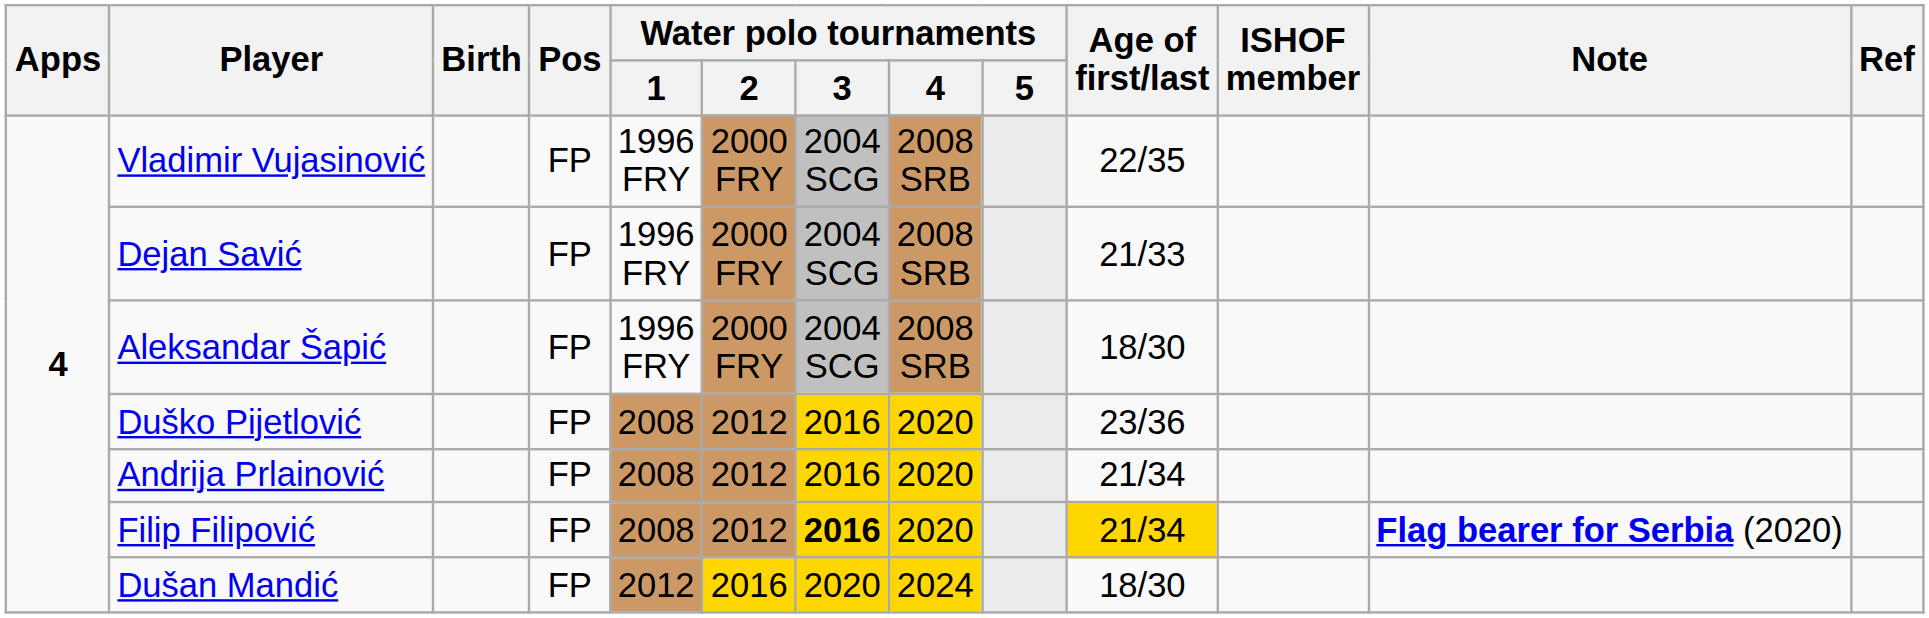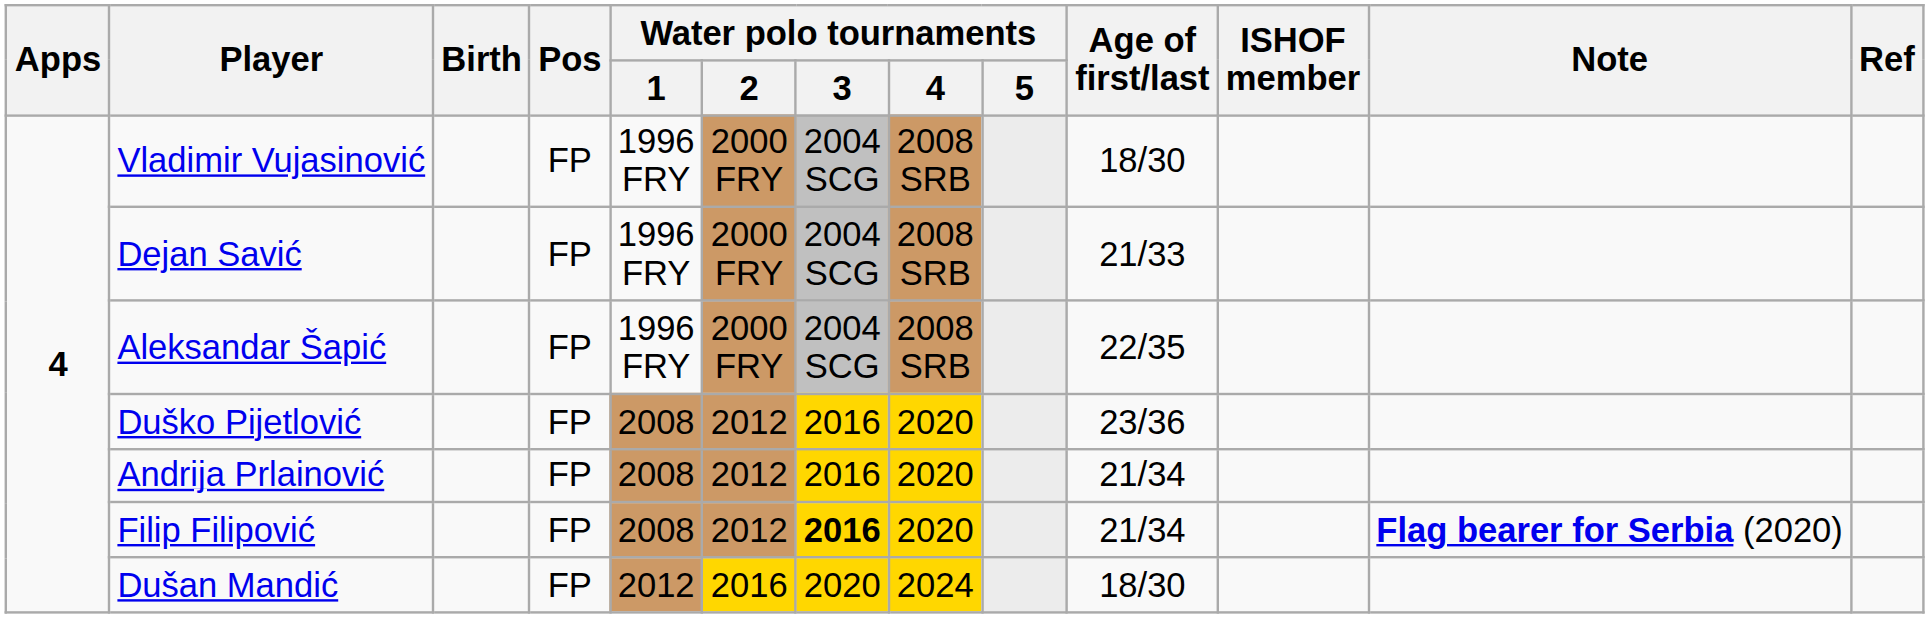 <table class="wikitable sortable" style="text-align: center; font-size: 90%; margin-left: 1em;">
 <tr>
 <th rowspan="2">Apps</th>
 <th rowspan="2">Player</th>
 <th rowspan="2">Birth</th>
 <th rowspan="2">Pos</th>
 <th colspan="5">Water polo tournaments</th>
 <th rowspan="2">Age of<br>first/last</th>
 <th rowspan="2">ISHOF<br>member</th>
 <th rowspan="2">Note</th>
 <th rowspan="2" class="unsortable">Ref</th>
 </tr>
 <tr>
 <th>1</th>
 <th style="width: 2em;" class="unsortable">2</th>
 <th style="width: 2em;" class="unsortable">3</th>
 <th style="width: 2em;" class="unsortable">4</th>
 <th style="width: 2em;" class="unsortable">5</th>
 </tr>
 <tr>
 <td rowspan="7"><strong>4</strong></td>
 <td style="text-align: left;" data-sort-value="Vujasinović, Vladimir"><a href='#'>Vladimir Vujasinović</a></td>
 <td></td>
 <td>FP</td>
 <td>1996<br>FRY</td>
 <td style="background-color: #cc9966;">2000<br>FRY</td>
 <td style="background-color: silver;">2004<br>SCG</td>
 <td style="background-color: #cc9966;">2008<br>SRB</td>
 <td style="background-color: #ececec;"></td>
-<td>22/35</td>
+<td>18/30</td>
 <td></td>
 <td style="text-align: left;"></td>
 <td></td>
 </tr>
 <tr>
 <td style="text-align: left;" data-sort-value="Savić, Dejan"><a href='#'>Dejan Savić</a></td>
 <td></td>
 <td>FP</td>
 <td>1996<br>FRY</td>
 <td style="background-color: #cc9966;">2000<br>FRY</td>
 <td style="background-color: silver;">2004<br>SCG</td>
 <td style="background-color: #cc9966;">2008<br>SRB</td>
 <td style="background-color: #ececec;"></td>
 <td>21/33</td>
 <td></td>
 <td style="text-align: left;"></td>
 <td></td>
 </tr>
 <tr>
 <td style="text-align: left;" data-sort-value="Šapić, Aleksandar"><a href='#'>Aleksandar Šapić</a></td>
 <td></td>
 <td>FP</td>
 <td>1996<br>FRY</td>
 <td style="background-color: #cc9966;">2000<br>FRY</td>
 <td style="background-color: silver;">2004<br>SCG</td>
 <td style="background-color: #cc9966;">2008<br>SRB</td>
 <td style="background-color: #ececec;"></td>
-<td>18/30</td>
+<td>22/35</td>
 <td></td>
 <td style="text-align: left;"></td>
 <td></td>
 </tr>
 <tr>
 <td style="text-align: left;" data-sort-value="Pijetlović, Duško"><a href='#'>Duško Pijetlović</a></td>
 <td></td>
 <td>FP</td>
 <td style="background-color: #cc9966;">2008</td>
 <td style="background-color: #cc9966;">2012</td>
 <td style="background-color: gold;">2016</td>
 <td style="background-color: gold;">2020</td>
 <td style="background-color: #ececec;"></td>
 <td>23/36</td>
 <td></td>
 <td style="text-align: left;"></td>
 <td></td>
 </tr>
 <tr>
 <td style="text-align: left;" data-sort-value="Prlainović, Andrija"><a href='#'>Andrija Prlainović</a></td>
 <td></td>
 <td>FP</td>
 <td style="background-color: #cc9966;">2008</td>
 <td style="background-color: #cc9966;">2012</td>
 <td style="background-color: gold;">2016</td>
 <td style="background-color: gold;">2020</td>
 <td style="background-color: #ececec;"></td>
 <td>21/34</td>
 <td></td>
 <td style="text-align: left;"></td>
 <td></td>
 </tr>
 <tr>
 <td style="text-align: left;" data-sort-value="Filipović, Filip"><a href='#'>Filip Filipović</a></td>
 <td></td>
 <td>FP</td>
 <td style="background-color: #cc9966;">2008</td>
 <td style="background-color: #cc9966;">2012</td>
 <td style="background-color: gold;"><strong>2016</strong></td>
 <td style="background-color: gold;">2020</td>
 <td style="background-color: #ececec;"></td>
-<td style="background: gold;">21/34</td>
+<td>21/34</td>
 <td></td>
 <td style="text-align: left;"><strong><a href='#'>Flag bearer for Serbia</a></strong> (2020)</td>
 <td></td>
 </tr>
 <tr>
 <td style="text-align: left;" data-sort-value="Mandić, Dušan"><a href='#'>Dušan Mandić</a></td>
 <td></td>
 <td>FP</td>
 <td style="background-color: #cc9966;">2012</td>
 <td style="background-color: gold;">2016</td>
 <td style="background-color: gold;">2020</td>
 <td style="background-color: gold;">2024</td>
 <td style="background-color: #ececec;"></td>
 <td>18/30</td>
 <td></td>
 <td></td>
 <td></td>
 </tr>
 </table>
